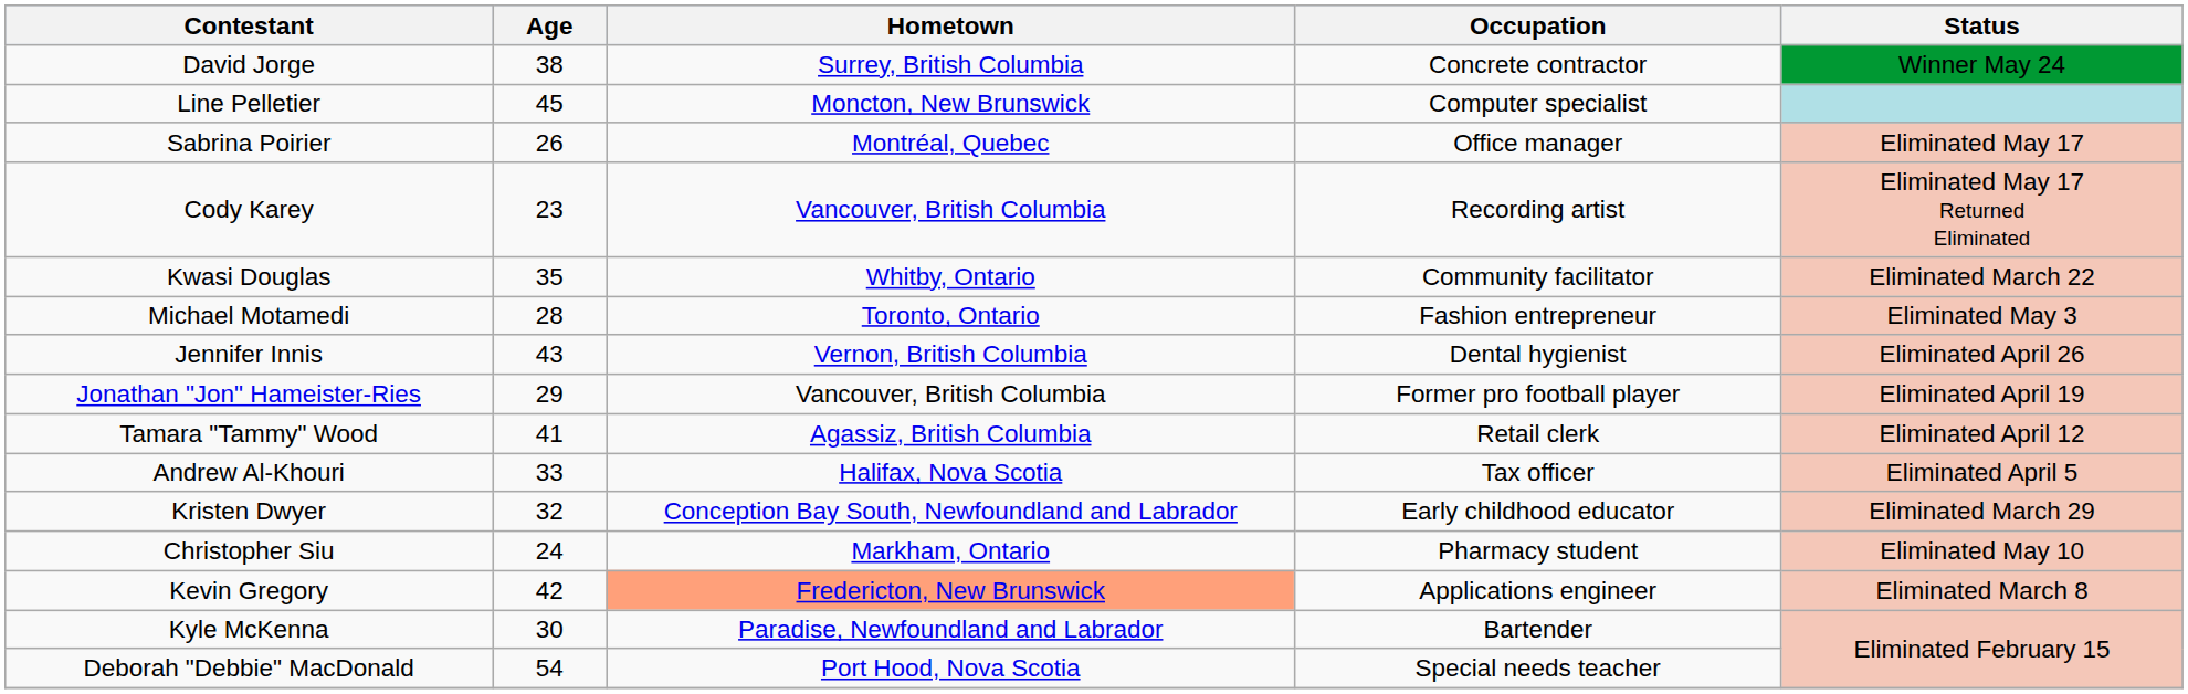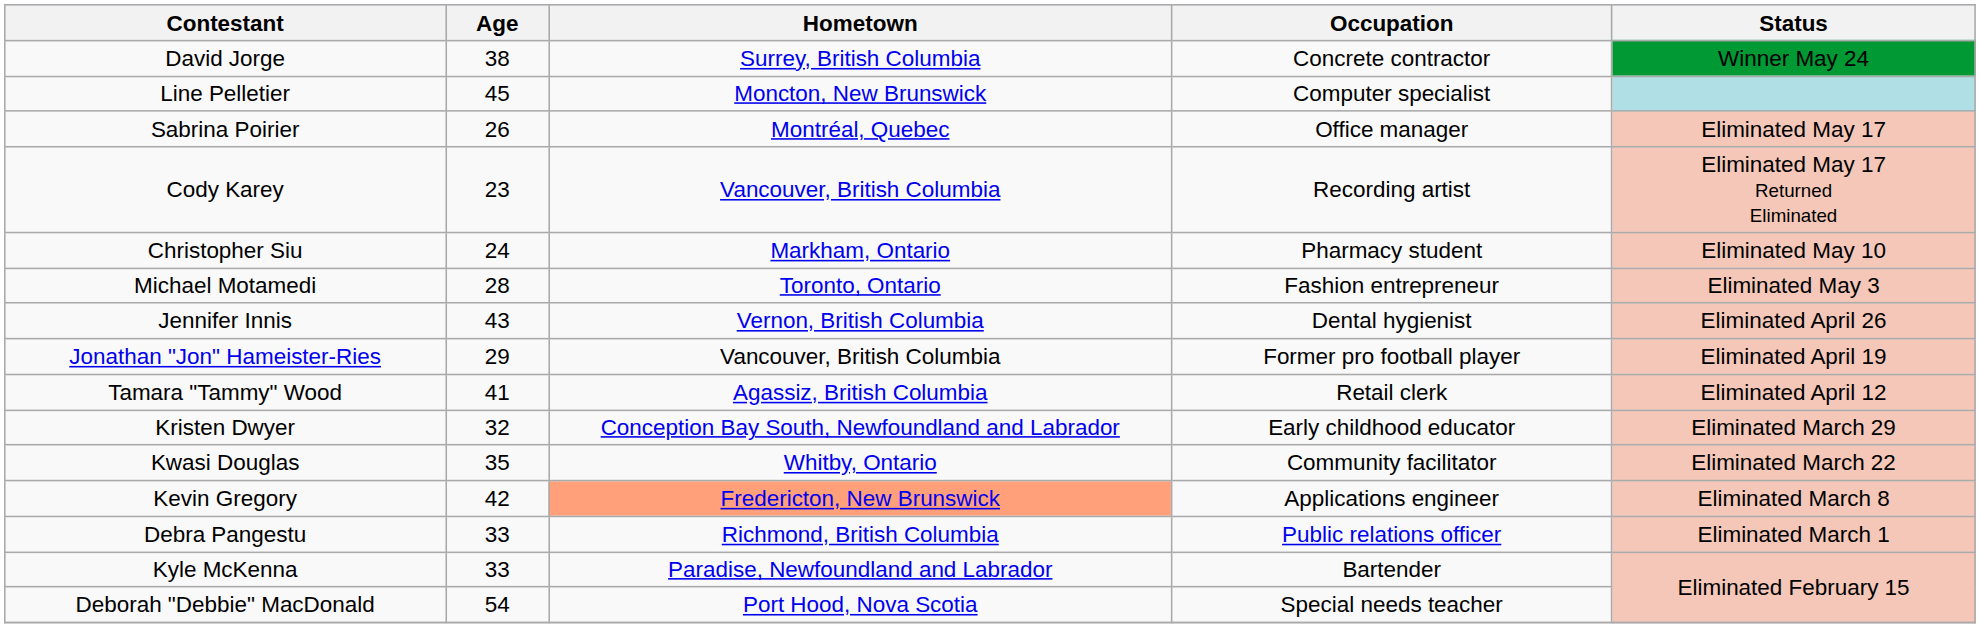 <table class="wikitable sortable" style="text-align:center; font-size:90%; width:100%;">
 <tr style="background:#C1D8FF;">
 <th style="width:17%;">Contestant</th>
 <th style="width:4%;">Age</th>
 <th style="width:24%;">Hometown</th>
 <th style="width:17%;">Occupation</th>
 <th style="width:14%;">Status</th>
 </tr>
 <tr>
 <td>David Jorge</td>
 <td>38</td>
 <td><a href='#'>Surrey, British Columbia</a></td>
 <td>Concrete contractor</td>
 <td style="background:#093;"><span>Winner May 24</span></td>
 </tr>
 <tr>
 <td>Line Pelletier</td>
 <td>45</td>
 <td><a href='#'>Moncton, New Brunswick</a></td>
 <td>Computer specialist</td>
 <td style="background:#B0E0E6; text-align:center;" rowspan="1"></td>
 </tr>
 <tr>
 <td>Sabrina Poirier</td>
 <td>26</td>
 <td><a href='#'>Montréal, Quebec</a></td>
 <td>Office manager</td>
 <td style="background:#f4c7b8;">Eliminated May 17</td>
 </tr>
 <tr>
 <td>Cody Karey</td>
 <td>23</td>
 <td><a href='#'>Vancouver, British Columbia</a></td>
 <td>Recording artist</td>
 <td style="background:#f4c7b8;">Eliminated May 17<br><small>Returned <br>Eliminated </small></td>
 </tr>
 <tr>
-<td>Kwasi Douglas</td>
-<td>35</td>
-<td><a href='#'>Whitby, Ontario</a></td>
-<td>Community facilitator</td>
-<td style="background:#f4c7b8;">Eliminated March 22</td>
+<td>Christopher Siu</td>
+<td>24</td>
+<td><a href='#'>Markham, Ontario</a></td>
+<td>Pharmacy student</td>
+<td style="background:#f4c7b8;">Eliminated May 10</td>
 </tr>
 <tr>
 <td>Michael Motamedi</td>
 <td>28</td>
 <td><a href='#'>Toronto, Ontario</a></td>
 <td>Fashion entrepreneur</td>
 <td style="background:#f4c7b8;">Eliminated May 3</td>
 </tr>
 <tr>
 <td>Jennifer Innis</td>
 <td>43</td>
 <td><a href='#'>Vernon, British Columbia</a></td>
 <td>Dental hygienist</td>
 <td style="background:#f4c7b8;">Eliminated April 26</td>
 </tr>
 <tr>
 <td><a href='#'>Jonathan "Jon" Hameister-Ries</a></td>
 <td>29</td>
 <td>Vancouver, British Columbia</td>
 <td>Former pro football player</td>
 <td style="background:#f4c7b8;">Eliminated April 19</td>
 </tr>
 <tr>
 <td>Tamara "Tammy" Wood</td>
 <td>41</td>
 <td><a href='#'>Agassiz, British Columbia</a></td>
 <td>Retail clerk</td>
 <td style="background:#f4c7b8;">Eliminated April 12</td>
 </tr>
 <tr>
-<td>Andrew Al-Khouri</td>
-<td>33</td>
-<td><a href='#'>Halifax, Nova Scotia</a></td>
-<td>Tax officer</td>
-<td style="background:#f4c7b8;">Eliminated April 5</td>
-</tr>
-<tr>
 <td>Kristen Dwyer</td>
 <td>32</td>
 <td><a href='#'>Conception Bay South, Newfoundland and Labrador</a></td>
 <td>Early childhood educator</td>
 <td style="background:#f4c7b8;">Eliminated March 29</td>
 </tr>
 <tr>
-<td>Christopher Siu</td>
-<td>24</td>
-<td><a href='#'>Markham, Ontario</a></td>
-<td>Pharmacy student</td>
-<td style="background:#f4c7b8;">Eliminated May 10</td>
+<td>Kwasi Douglas</td>
+<td>35</td>
+<td><a href='#'>Whitby, Ontario</a></td>
+<td>Community facilitator</td>
+<td style="background:#f4c7b8;">Eliminated March 22</td>
 </tr>
 <tr>
 <td>Kevin Gregory</td>
 <td>42</td>
 <td style="background: lightsalmon;"><a href='#'>Fredericton, New Brunswick</a></td>
 <td>Applications engineer</td>
 <td style="background:#f4c7b8;">Eliminated March 8</td>
 </tr>
 <tr>
+<td>Debra Pangestu</td>
+<td>33</td>
+<td><a href='#'>Richmond, British Columbia</a></td>
+<td><a href='#'>Public relations officer</a></td>
+<td style="background:#f4c7b8;">Eliminated March 1</td>
+</tr>
+<tr>
 <td>Kyle McKenna</td>
-<td>30</td>
+<td>33</td>
 <td><a href='#'>Paradise, Newfoundland and Labrador</a></td>
 <td>Bartender</td>
 <td style="background:#f4c7b8;" rowspan=2>Eliminated February 15</td>
 </tr>
 <tr>
 <td>Deborah "Debbie" MacDonald</td>
 <td>54</td>
 <td><a href='#'>Port Hood, Nova Scotia</a></td>
 <td>Special needs teacher</td>
 </tr>
 <tr>
 </tr>
 </table>
